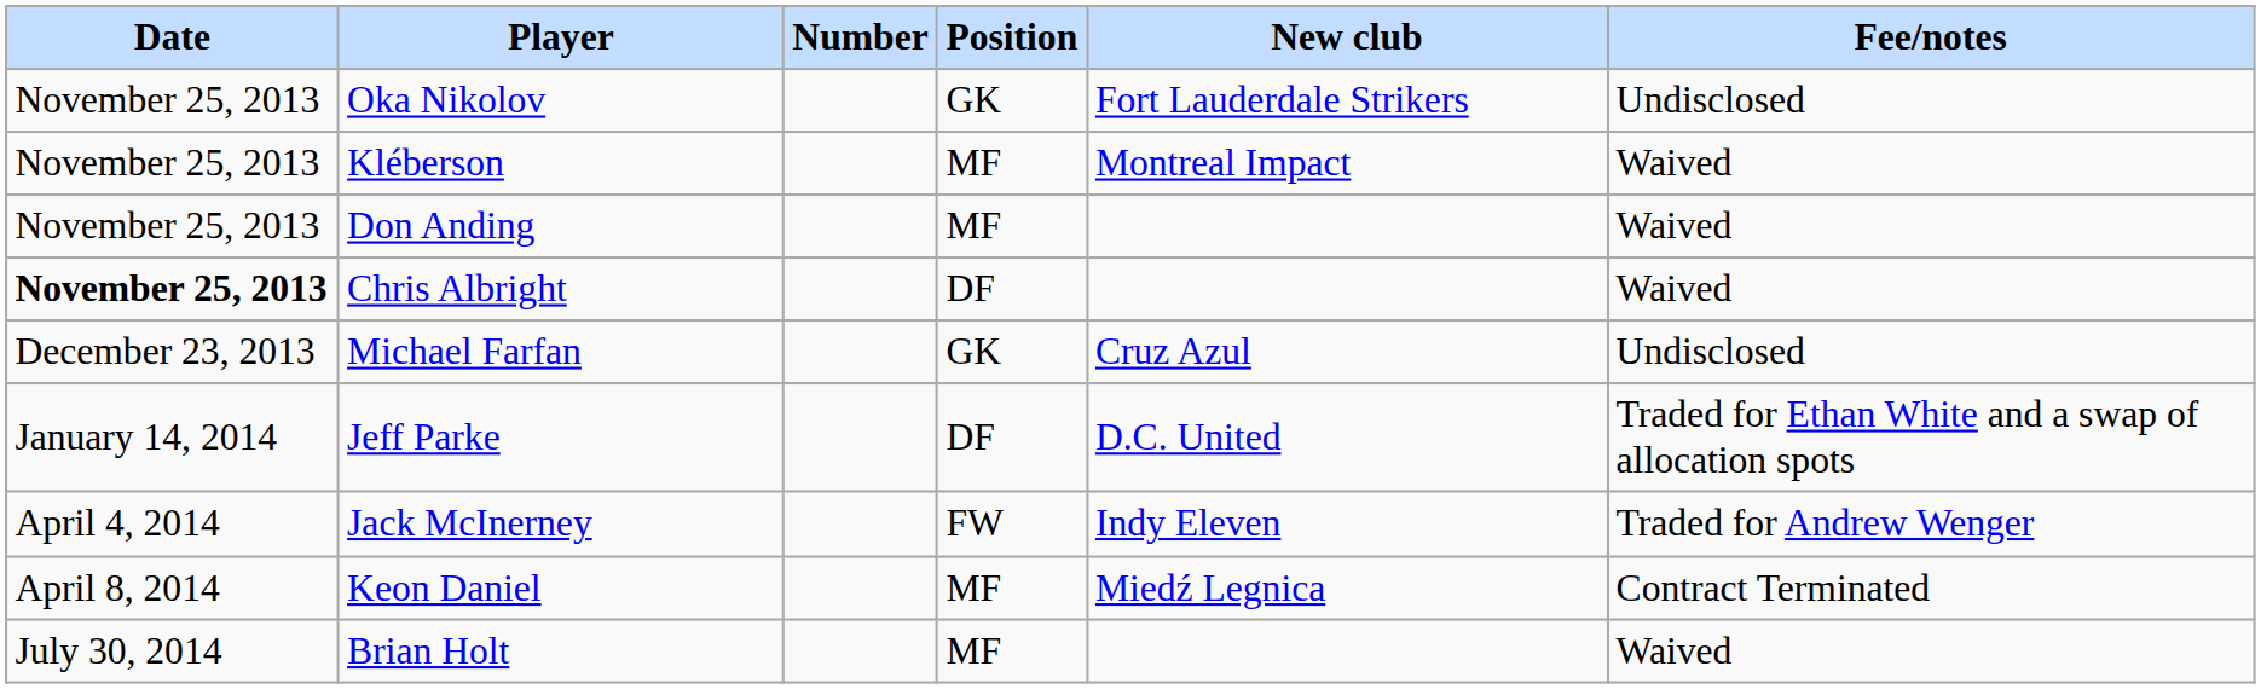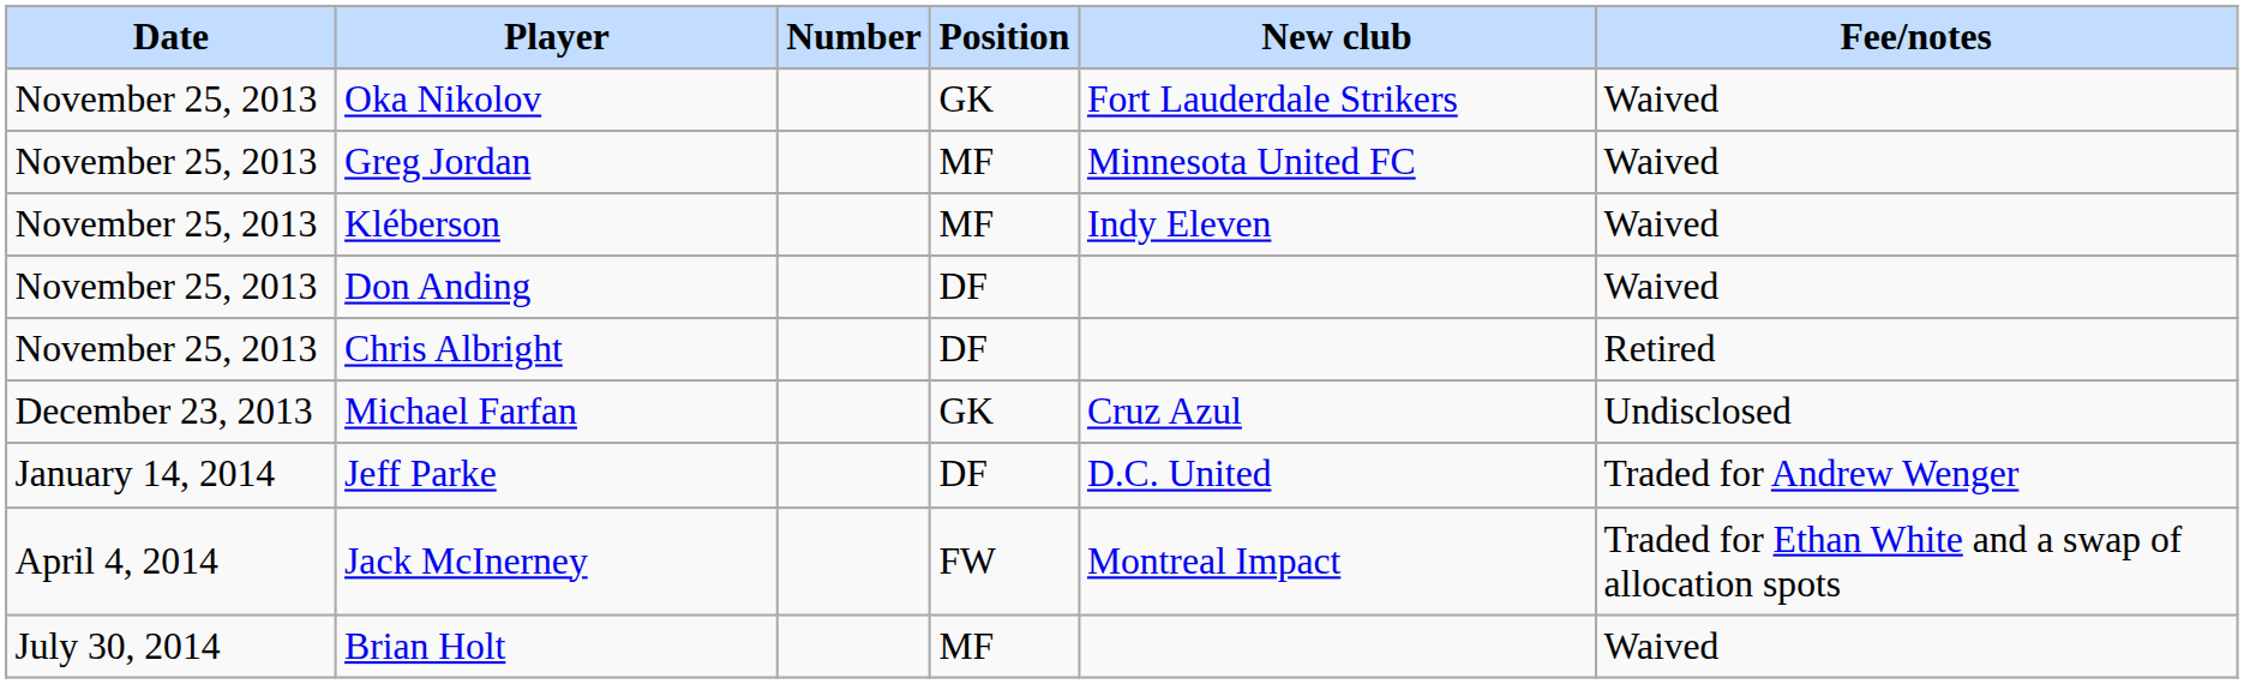 <table class="wikitable" style="text-align:left; font-size:95%;">
 <tr>
 <th style="background:#c2ddff; width:125px;">Date</th>
 <th style="background:#c2ddff; width:170px;">Player</th>
 <th style="background:#c2ddff; width:50px;">Number</th>
 <th style="background:#c2ddff; width:50px;">Position</th>
 <th style="background:#c2ddff; width:200px;">New club</th>
 <th style="background:#c2ddff; width:250px;">Fee/notes</th>
 </tr>
 <tr>
 <td>November 25, 2013</td>
 <td> <a href='#'>Oka Nikolov</a></td>
 <td></td>
 <td>GK</td>
 <td> <a href='#'>Fort Lauderdale Strikers</a></td>
-<td>Undisclosed</td>
+<td>Waived</td>
+</tr>
+<tr>
+<td>November 25, 2013</td>
+<td> <a href='#'>Greg Jordan</a></td>
+<td></td>
+<td>MF</td>
+<td> <a href='#'>Minnesota United FC</a></td>
+<td>Waived</td>
 </tr>
 <tr>
 <td>November 25, 2013</td>
 <td> <a href='#'>Kléberson</a></td>
 <td></td>
 <td>MF</td>
-<td> <a href='#'>Montreal Impact</a></td>
+<td> <a href='#'>Indy Eleven</a></td>
 <td>Waived</td>
 </tr>
 <tr>
 <td>November 25, 2013</td>
 <td> <a href='#'>Don Anding</a></td>
 <td></td>
-<td>MF</td>
+<td>DF</td>
 <td></td>
 <td>Waived</td>
 </tr>
 <tr>
-<td><strong>November 25, 2013</strong></td>
+<td>November 25, 2013</td>
 <td> <a href='#'>Chris Albright</a></td>
 <td></td>
 <td>DF</td>
 <td></td>
-<td>Waived</td>
+<td>Retired</td>
 </tr>
 <tr>
 <td>December 23, 2013</td>
 <td> <a href='#'>Michael Farfan</a></td>
 <td></td>
 <td>GK</td>
 <td> <a href='#'>Cruz Azul</a></td>
 <td>Undisclosed</td>
 </tr>
 <tr>
 <td>January 14, 2014</td>
 <td> <a href='#'>Jeff Parke</a></td>
 <td></td>
 <td>DF</td>
 <td> <a href='#'>D.C. United</a></td>
-<td>Traded for <a href='#'>Ethan White</a> and a swap of allocation spots</td>
+<td>Traded for <a href='#'>Andrew Wenger</a></td>
 </tr>
 <tr>
 <td>April 4, 2014</td>
 <td> <a href='#'>Jack McInerney</a></td>
 <td></td>
 <td>FW</td>
-<td> <a href='#'>Indy Eleven</a></td>
-<td>Traded for <a href='#'>Andrew Wenger</a></td>
-</tr>
-<tr>
-<td>April 8, 2014</td>
-<td> <a href='#'>Keon Daniel</a></td>
-<td></td>
-<td>MF</td>
-<td> <a href='#'>Miedź Legnica</a></td>
-<td>Contract Terminated</td>
+<td> <a href='#'>Montreal Impact</a></td>
+<td>Traded for <a href='#'>Ethan White</a> and a swap of allocation spots</td>
 </tr>
 <tr>
 <td>July 30, 2014</td>
 <td> <a href='#'>Brian Holt</a></td>
 <td></td>
 <td>MF</td>
 <td></td>
 <td>Waived</td>
 </tr>
 </table>
